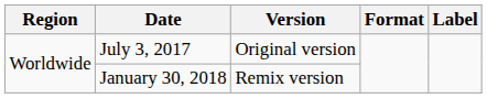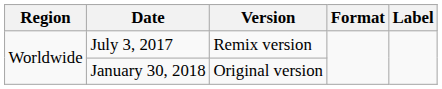 <table class=wikitable>
 <tr>
 <th scope="col">Region</th>
 <th scope="col">Date</th>
 <th scope="col">Version</th>
 <th scope="col">Format</th>
 <th scope="col">Label</th>
 </tr>
 <tr>
 <td rowspan="3">Worldwide</td>
 <td>July 3, 2017</td>
-<td>Original version</td>
+<td>Remix version</td>
 <td rowspan="2"></td>
 <td rowspan="2"></td>
 </tr>
 <tr>
 <td>January 30, 2018</td>
-<td>Remix version</td>
+<td>Original version</td>
 </tr>
 </table>
